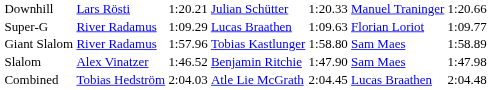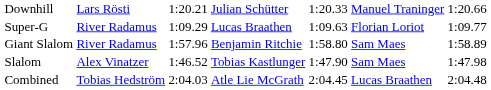 <table>
 <tr>
 <td>Downhill</td>
 <td><a href='#'>Lars Rösti</a><br></td>
 <td>1:20.21</td>
 <td><a href='#'>Julian Schütter</a><br></td>
 <td>1:20.33</td>
 <td><a href='#'>Manuel Traninger</a><br></td>
 <td>1:20.66</td>
 </tr>
 <tr>
 <td>Super-G</td>
 <td><a href='#'>River Radamus</a><br></td>
 <td>1:09.29</td>
 <td><a href='#'>Lucas Braathen</a><br></td>
 <td>1:09.63</td>
 <td><a href='#'>Florian Loriot</a><br></td>
 <td>1:09.77</td>
 </tr>
 <tr>
 <td>Giant Slalom</td>
 <td><a href='#'>River Radamus</a><br></td>
 <td>1:57.96</td>
-<td><a href='#'>Tobias Kastlunger</a><br></td>
+<td><a href='#'>Benjamin Ritchie</a><br></td>
 <td>1:58.80</td>
 <td><a href='#'>Sam Maes</a><br></td>
 <td>1:58.89</td>
 </tr>
 <tr>
 <td>Slalom</td>
 <td><a href='#'>Alex Vinatzer</a><br></td>
 <td>1:46.52</td>
-<td><a href='#'>Benjamin Ritchie</a><br></td>
+<td><a href='#'>Tobias Kastlunger</a><br></td>
 <td>1:47.90</td>
 <td><a href='#'>Sam Maes</a><br></td>
 <td>1:47.98</td>
 </tr>
 <tr>
 <td>Combined</td>
 <td><a href='#'>Tobias Hedström</a><br></td>
 <td>2:04.03</td>
 <td><a href='#'>Atle Lie McGrath</a><br></td>
 <td>2:04.45</td>
 <td><a href='#'>Lucas Braathen</a><br></td>
 <td>2:04.48</td>
 </tr>
 </table>
